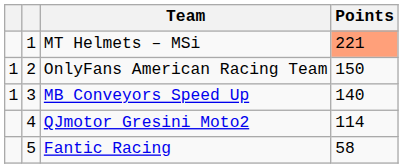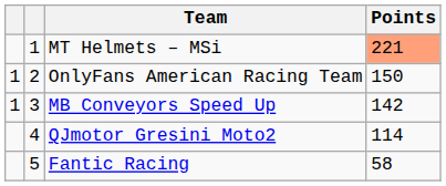 <table class="wikitable" style="font-size: 95%;">
 <tr>
 <th></th>
 <th></th>
 <th>Team</th>
 <th>Points</th>
 </tr>
 <tr>
 <td></td>
 <td align=center>1</td>
 <td> MT Helmets – MSi</td>
 <td align=left style="background: lightsalmon;">221</td>
 </tr>
 <tr>
 <td> 1</td>
 <td align=center>2</td>
 <td> OnlyFans American Racing Team</td>
 <td align=left>150</td>
 </tr>
 <tr>
 <td> 1</td>
 <td align=center>3</td>
 <td> <a href='#'>MB Conveyors Speed Up</a></td>
-<td align=left>140</td>
+<td align=left>142</td>
 </tr>
 <tr>
 <td></td>
 <td align=center>4</td>
 <td> <a href='#'>QJmotor Gresini Moto2</a></td>
 <td align=left>114</td>
 </tr>
 <tr>
 <td></td>
 <td align=center>5</td>
 <td> <a href='#'>Fantic Racing</a></td>
 <td align=left>58</td>
 </tr>
 </table>
